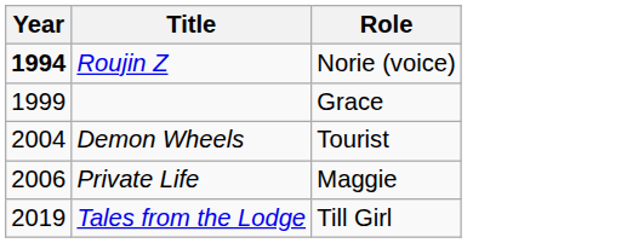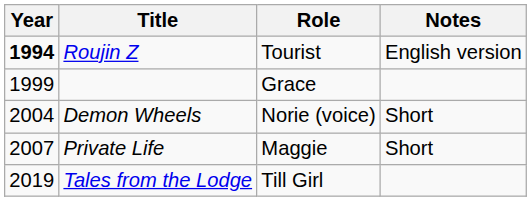 <table class="wikitable sortable">
 <tr>
 <th>Year</th>
 <th>Title</th>
 <th>Role</th>
+<th class="unsortable">Notes</th>
 </tr>
 <tr>
 <td><strong>1994</strong></td>
 <td><em><a href='#'>Roujin Z</a></em></td>
-<td>Norie (voice)</td>
+<td>Tourist</td>
+<td>English version</td>
 </tr>
 <tr>
 <td>1999</td>
 <td><em></em></td>
 <td>Grace</td>
+<td></td>
 </tr>
 <tr>
 <td>2004</td>
 <td><em>Demon Wheels</em></td>
-<td>Tourist</td>
+<td>Norie (voice)</td>
+<td>Short</td>
 </tr>
 <tr>
-<td>2006</td>
+<td>2007</td>
 <td><em>Private Life</em></td>
 <td>Maggie</td>
+<td>Short</td>
 </tr>
 <tr>
 <td>2019</td>
 <td><em><a href='#'>Tales from the Lodge</a></em></td>
 <td>Till Girl</td>
+<td></td>
 </tr>
 </table>
